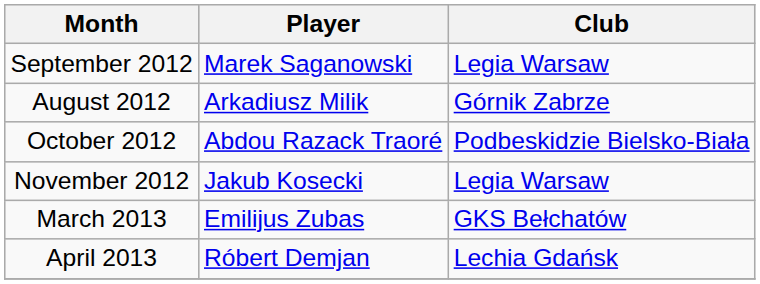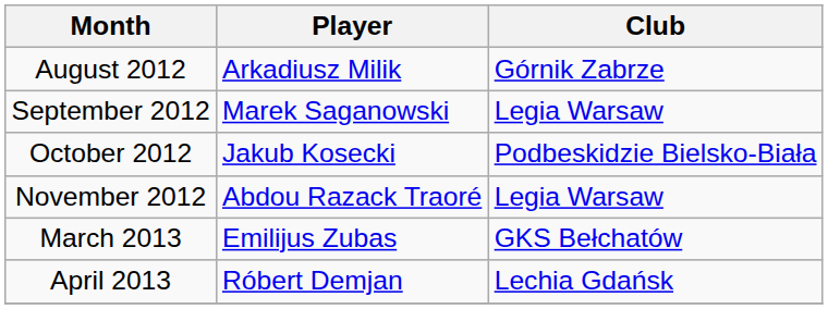 <table class="wikitable" style="text-align:center">
 <tr>
 <th>Month</th>
 <th>Player</th>
 <th>Club</th>
 </tr>
 <tr>
+<td>August 2012</td>
+<td style="text-align:left"> <a href='#'>Arkadiusz Milik</a></td>
+<td style="text-align:left"><a href='#'>Górnik Zabrze</a></td>
+</tr>
+<tr>
 <td>September 2012</td>
 <td style="text-align:left"> <a href='#'>Marek Saganowski</a></td>
 <td style="text-align:left"><a href='#'>Legia Warsaw</a></td>
 </tr>
 <tr>
-<td>August 2012</td>
-<td style="text-align:left"> <a href='#'>Arkadiusz Milik</a></td>
-<td style="text-align:left"><a href='#'>Górnik Zabrze</a></td>
-</tr>
-<tr>
 <td>October 2012</td>
-<td style="text-align:left"> <a href='#'>Abdou Razack Traoré</a></td>
+<td style="text-align:left"> <a href='#'>Jakub Kosecki</a></td>
 <td style="text-align:left"><a href='#'>Podbeskidzie Bielsko-Biała</a></td>
 </tr>
 <tr>
 <td>November 2012</td>
-<td style="text-align:left"> <a href='#'>Jakub Kosecki</a></td>
+<td style="text-align:left"> <a href='#'>Abdou Razack Traoré</a></td>
 <td style="text-align:left"><a href='#'>Legia Warsaw</a></td>
 </tr>
 <tr>
 <td>March 2013</td>
 <td style="text-align:left"> <a href='#'>Emilijus Zubas</a></td>
 <td style="text-align:left"><a href='#'>GKS Bełchatów</a></td>
 </tr>
 <tr>
 <td>April 2013</td>
 <td style="text-align:left"> <a href='#'>Róbert Demjan</a></td>
 <td style="text-align:left"><a href='#'>Lechia Gdańsk</a></td>
 </tr>
 <tr>
 </tr>
 </table>
